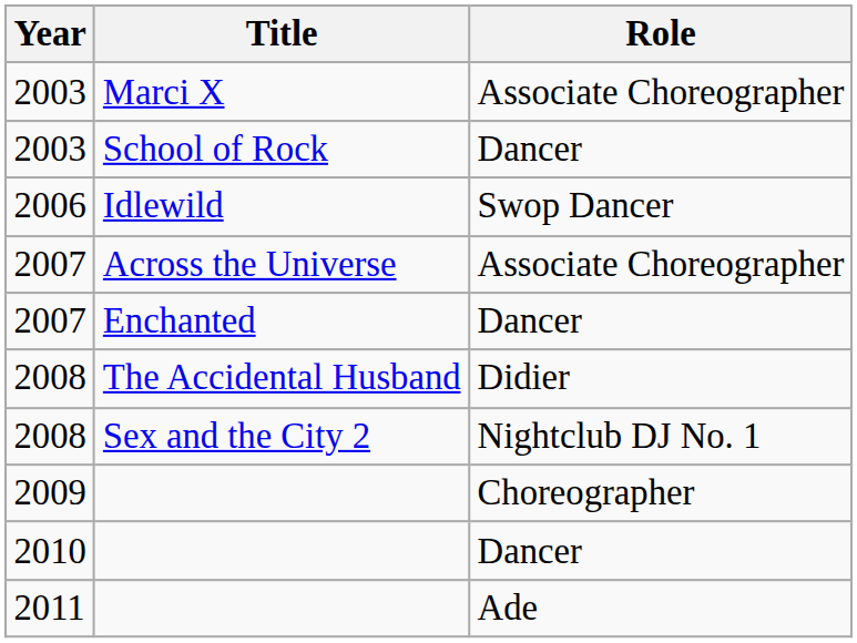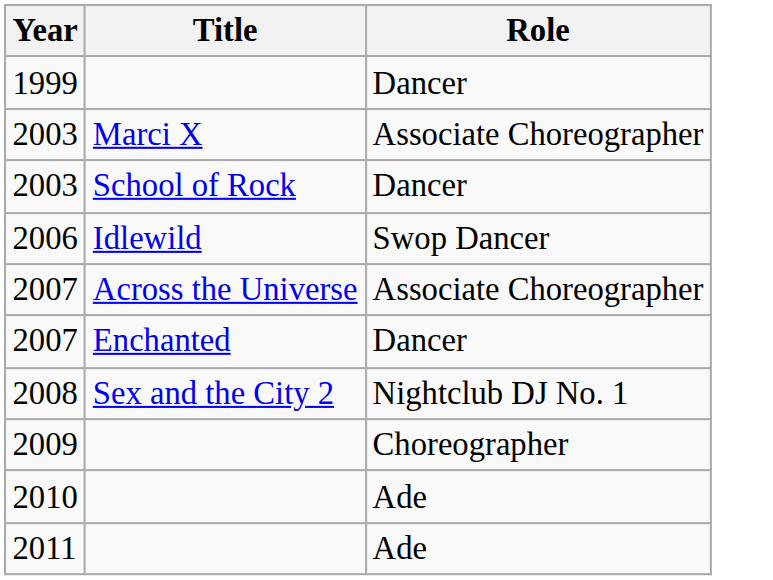 <table class="wikitable">
 <tr>
 <th>Year</th>
 <th>Title</th>
 <th>Role</th>
+</tr>
+<tr>
+<td>1999</td>
+<td></td>
+<td>Dancer</td>
 </tr>
 <tr>
 <td>2003</td>
 <td><a href='#'>Marci X</a></td>
 <td>Associate Choreographer</td>
 </tr>
 <tr>
 <td>2003</td>
 <td><a href='#'>School of Rock</a></td>
 <td>Dancer</td>
 </tr>
 <tr>
 <td>2006</td>
 <td><a href='#'>Idlewild</a></td>
 <td>Swop Dancer</td>
 </tr>
 <tr>
 <td>2007</td>
 <td><a href='#'>Across the Universe</a></td>
 <td>Associate Choreographer</td>
 </tr>
 <tr>
 <td>2007</td>
 <td><a href='#'>Enchanted</a></td>
 <td>Dancer</td>
 </tr>
 <tr>
 <td>2008</td>
-<td><a href='#'>The Accidental Husband</a></td>
-<td>Didier</td>
-</tr>
-<tr>
-<td>2008</td>
 <td><a href='#'>Sex and the City 2</a></td>
 <td>Nightclub DJ No. 1</td>
 </tr>
 <tr>
 <td>2009</td>
 <td></td>
 <td>Choreographer</td>
 </tr>
 <tr>
 <td>2010</td>
 <td></td>
-<td>Dancer</td>
+<td>Ade</td>
 </tr>
 <tr>
 <td>2011</td>
 <td></td>
 <td>Ade</td>
 </tr>
 </table>
